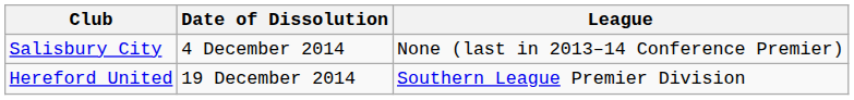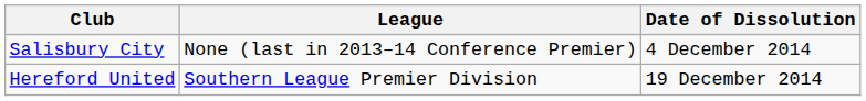 <table class="wikitable sortable">
 <tr>
 <th>Club</th>
+<th>League</th>
 <th>Date of Dissolution</th>
-<th>League</th>
 </tr>
 <tr>
 <td><a href='#'>Salisbury City</a></td>
+<td>None (last in 2013–14 Conference Premier)</td>
 <td>4 December 2014</td>
-<td>None (last in 2013–14 Conference Premier)</td>
 </tr>
 <tr>
 <td><a href='#'>Hereford United</a></td>
+<td><a href='#'>Southern League</a> Premier Division</td>
 <td>19 December 2014</td>
-<td><a href='#'>Southern League</a> Premier Division</td>
 </tr>
 </table>
